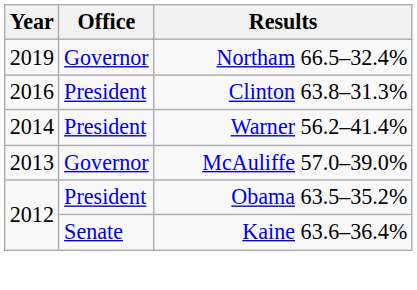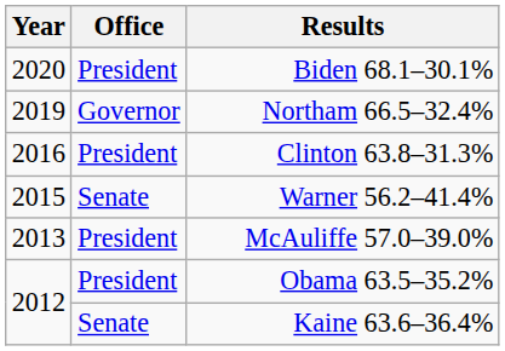 <table class=wikitable>
 <tr>
 <th width="30">Year</th>
 <th width="60">Office</th>
 <th width="180">Results</th>
+</tr>
+<tr>
+<td>2020</td>
+<td><a href='#'>President</a></td>
+<td align="right" ><a href='#'>Biden</a> 68.1–30.1%</td>
 </tr>
 <tr>
 <td>2019</td>
 <td><a href='#'>Governor</a></td>
 <td align="right" ><a href='#'>Northam</a> 66.5–32.4%</td>
 </tr>
 <tr>
 <td>2016</td>
 <td><a href='#'>President</a></td>
 <td align="right" ><a href='#'>Clinton</a> 63.8–31.3%</td>
 </tr>
 <tr>
-<td>2014</td>
-<td><a href='#'>President</a></td>
+<td>2015</td>
+<td><a href='#'>Senate</a></td>
 <td align="right" ><a href='#'>Warner</a> 56.2–41.4%</td>
 </tr>
 <tr>
 <td>2013</td>
-<td><a href='#'>Governor</a></td>
+<td><a href='#'>President</a></td>
 <td align="right" ><a href='#'>McAuliffe</a> 57.0–39.0%</td>
 </tr>
 <tr>
 <td rowspan="2">2012</td>
 <td><a href='#'>President</a></td>
 <td align="right" ><a href='#'>Obama</a> 63.5–35.2%</td>
 </tr>
 <tr>
 <td><a href='#'>Senate</a></td>
 <td align="right" ><a href='#'>Kaine</a> 63.6–36.4%</td>
 </tr>
 </table>
